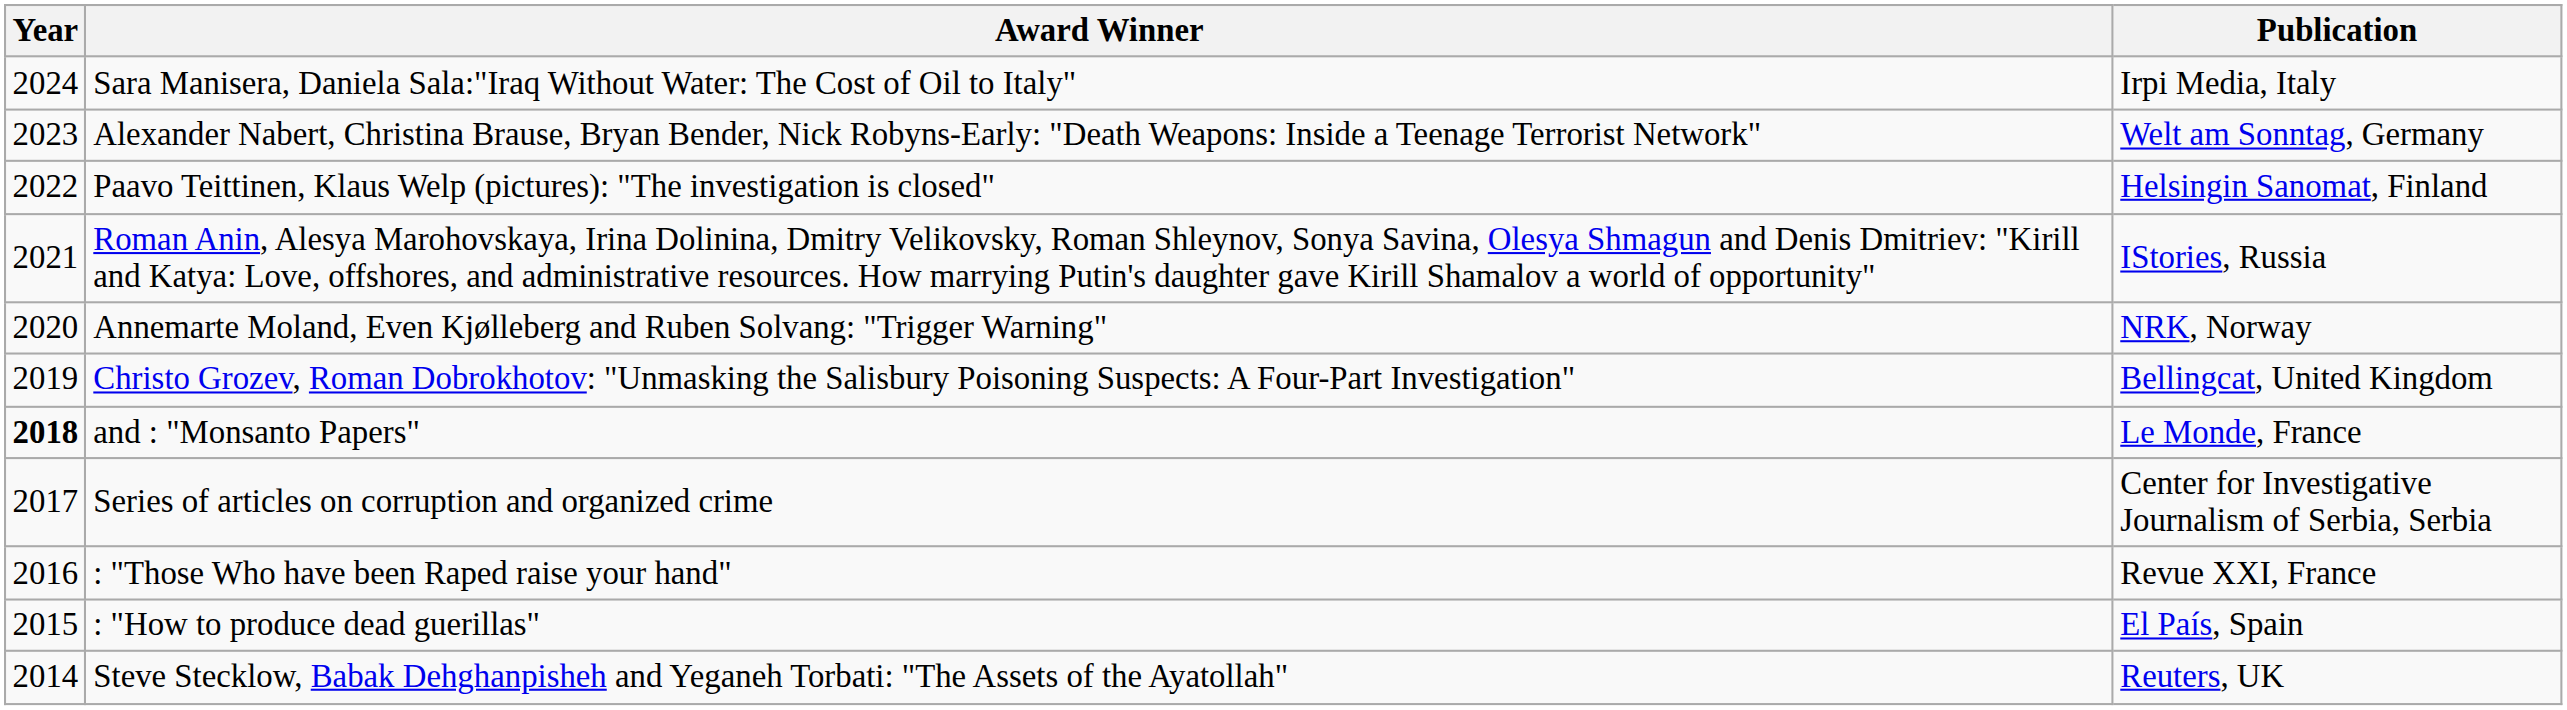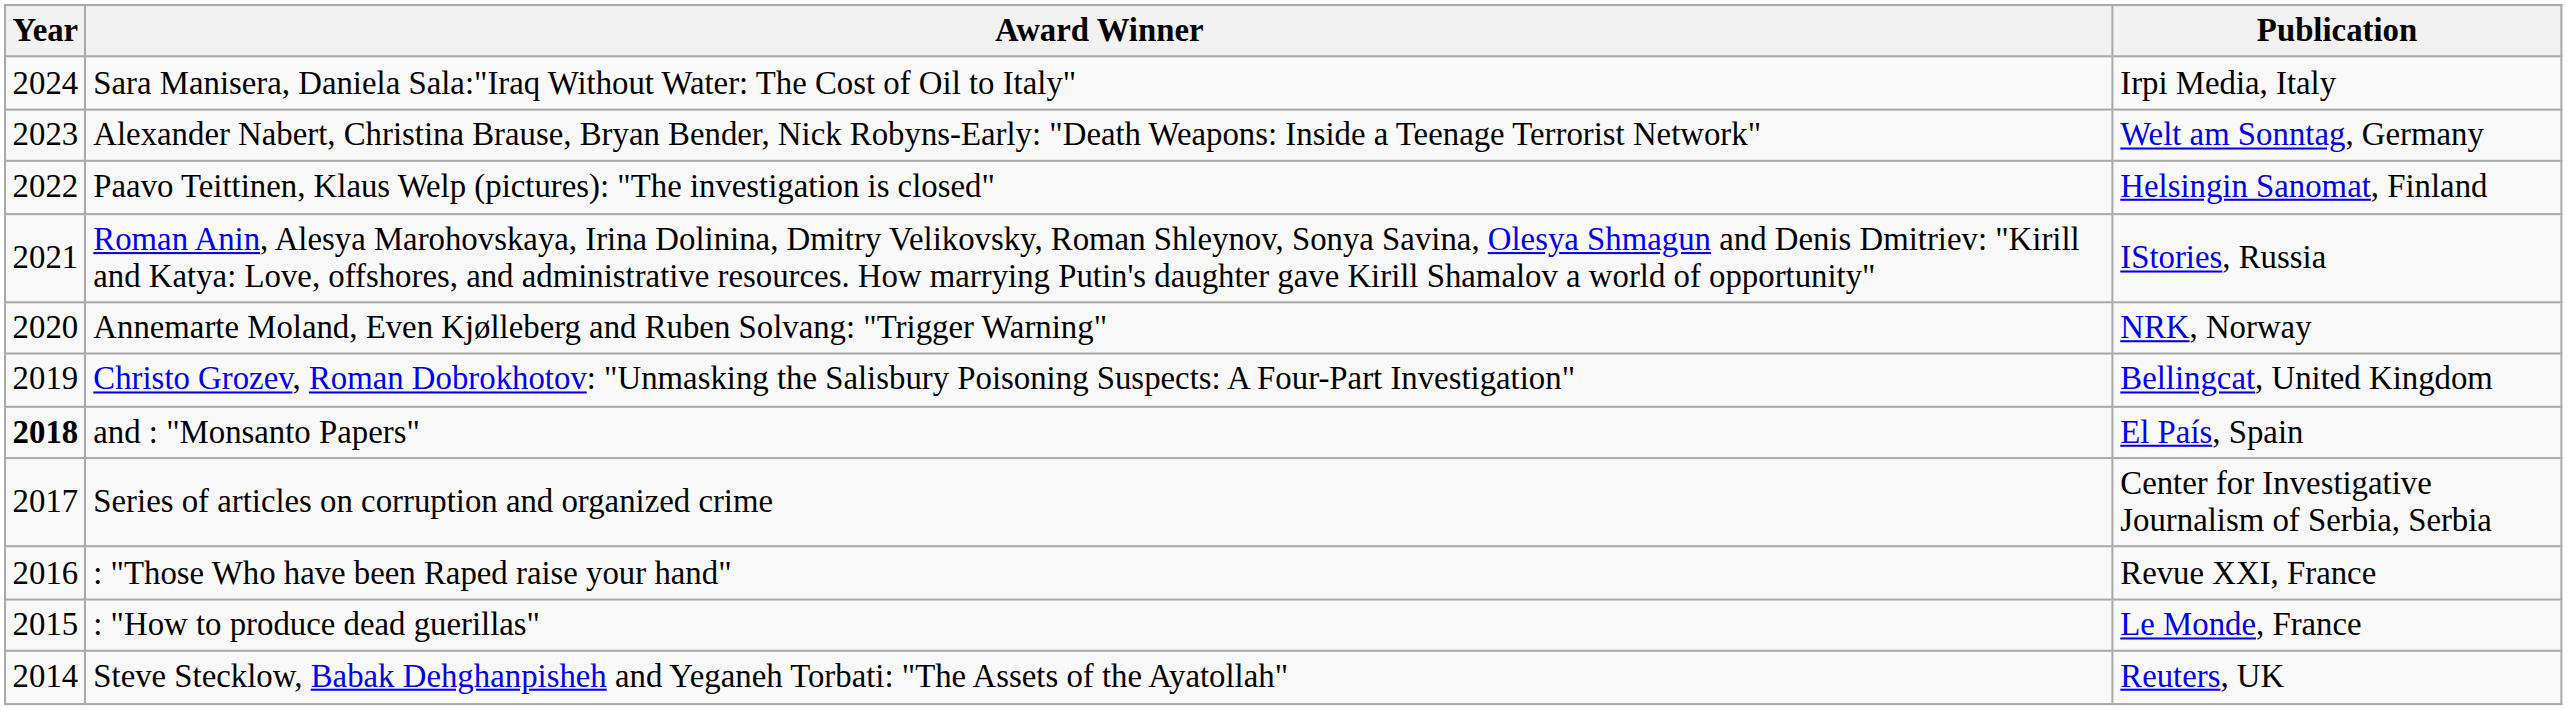 <table class="wikitable sortable">
 <tr>
 <th>Year</th>
 <th>Award Winner</th>
 <th>Publication</th>
 </tr>
 <tr>
 <td>2024</td>
 <td>Sara Manisera, Daniela Sala:"Iraq Without Water: The Cost of Oil to Italy"</td>
 <td>Irpi Media, Italy</td>
 </tr>
 <tr>
 <td>2023</td>
 <td>Alexander Nabert, Christina Brause, Bryan Bender, Nick Robyns-Early: "Death Weapons: Inside a Teenage Terrorist Network"</td>
 <td><a href='#'>Welt am Sonntag</a>, Germany</td>
 </tr>
 <tr>
 <td>2022</td>
 <td>Paavo Teittinen, Klaus Welp (pictures): "The investigation is closed"</td>
 <td><a href='#'>Helsingin Sanomat</a>, Finland</td>
 </tr>
 <tr>
 <td>2021</td>
 <td><a href='#'>Roman Anin</a>, Alesya Marohovskaya, Irina Dolinina, Dmitry Velikovsky, Roman Shleynov, Sonya Savina, <a href='#'>Olesya Shmagun</a> and Denis Dmitriev: "Kirill and Katya: Love, offshores, and administrative resources. How marrying Putin's daughter gave Kirill Shamalov a world of opportunity"</td>
 <td><a href='#'>IStories</a>, Russia</td>
 </tr>
 <tr>
 <td>2020</td>
 <td>Annemarte Moland, Even Kjølleberg and Ruben Solvang: "Trigger Warning"</td>
 <td><a href='#'>NRK</a>, Norway</td>
 </tr>
 <tr>
 <td>2019</td>
 <td><a href='#'>Christo Grozev</a>, <a href='#'>Roman Dobrokhotov</a>: "Unmasking the Salisbury Poisoning Suspects: A Four-Part Investigation"</td>
 <td><a href='#'>Bellingcat</a>, United Kingdom</td>
 </tr>
 <tr>
 <td><strong>2018</strong></td>
 <td> and : "Monsanto Papers"</td>
-<td><a href='#'>Le Monde</a>, France</td>
+<td><a href='#'>El País</a>, Spain</td>
 </tr>
 <tr>
 <td>2017</td>
 <td>Series of articles on corruption and organized crime</td>
 <td>Center for Investigative Journalism of Serbia, Serbia</td>
 </tr>
 <tr>
 <td>2016</td>
 <td>: "Those Who have been Raped raise your hand"</td>
 <td>Revue XXI, France</td>
 </tr>
 <tr>
 <td>2015</td>
 <td>: "How to produce dead guerillas"</td>
-<td><a href='#'>El País</a>, Spain</td>
+<td><a href='#'>Le Monde</a>, France</td>
 </tr>
 <tr>
 <td>2014</td>
 <td>Steve Stecklow, <a href='#'>Babak Dehghanpisheh</a> and Yeganeh Torbati: "The Assets of the Ayatollah"</td>
 <td><a href='#'>Reuters</a>, UK</td>
 </tr>
 </table>
